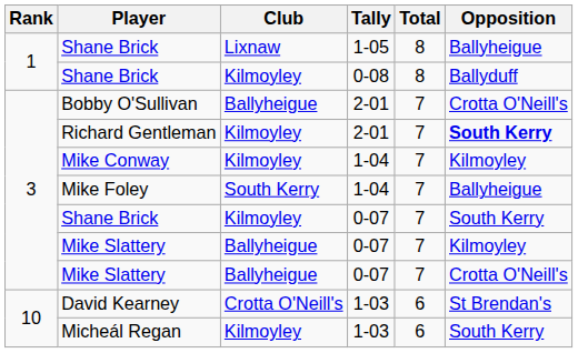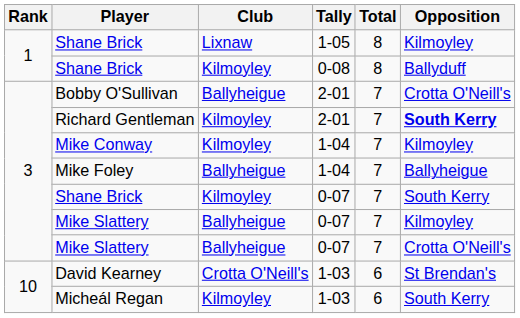 <table class="wikitable">
 <tr>
 <th>Rank</th>
 <th>Player</th>
 <th>Club</th>
 <th>Tally</th>
 <th>Total</th>
 <th>Opposition</th>
 </tr>
 <tr>
 <td rowspan="2" style="text-align:center;">1</td>
 <td><a href='#'>Shane Brick</a></td>
 <td><a href='#'>Lixnaw</a></td>
 <td align=center>1-05</td>
 <td align=center>8</td>
-<td><a href='#'>Ballyheigue</a></td>
+<td><a href='#'>Kilmoyley</a></td>
 </tr>
 <tr>
 <td><a href='#'>Shane Brick</a></td>
 <td><a href='#'>Kilmoyley</a></td>
 <td align=center>0-08</td>
 <td align=center>8</td>
 <td><a href='#'>Ballyduff</a></td>
 </tr>
 <tr>
 <td rowspan="7" style="text-align:center;">3</td>
 <td>Bobby O'Sullivan</td>
 <td><a href='#'>Ballyheigue</a></td>
 <td align=center>2-01</td>
 <td align=center>7</td>
 <td><a href='#'>Crotta O'Neill's</a></td>
 </tr>
 <tr>
 <td>Richard Gentleman</td>
 <td><a href='#'>Kilmoyley</a></td>
 <td align=center>2-01</td>
 <td align=center>7</td>
 <td><strong><a href='#'>South Kerry</a></strong></td>
 </tr>
 <tr>
 <td><a href='#'>Mike Conway</a></td>
 <td><a href='#'>Kilmoyley</a></td>
 <td align=center>1-04</td>
 <td align=center>7</td>
 <td><a href='#'>Kilmoyley</a></td>
 </tr>
 <tr>
 <td>Mike Foley</td>
-<td><a href='#'>South Kerry</a></td>
+<td><a href='#'>Ballyheigue</a></td>
 <td align=center>1-04</td>
 <td align=center>7</td>
 <td><a href='#'>Ballyheigue</a></td>
 </tr>
 <tr>
 <td><a href='#'>Shane Brick</a></td>
 <td><a href='#'>Kilmoyley</a></td>
 <td align=center>0-07</td>
 <td align=center>7</td>
 <td><a href='#'>South Kerry</a></td>
 </tr>
 <tr>
 <td><a href='#'>Mike Slattery</a></td>
 <td><a href='#'>Ballyheigue</a></td>
 <td align=center>0-07</td>
 <td align=center>7</td>
 <td><a href='#'>Kilmoyley</a></td>
 </tr>
 <tr>
 <td><a href='#'>Mike Slattery</a></td>
 <td><a href='#'>Ballyheigue</a></td>
 <td align=center>0-07</td>
 <td align=center>7</td>
 <td><a href='#'>Crotta O'Neill's</a></td>
 </tr>
 <tr>
 <td rowspan="2" style="text-align:center;">10</td>
 <td>David Kearney</td>
 <td><a href='#'>Crotta O'Neill's</a></td>
 <td align=center>1-03</td>
 <td align=center>6</td>
 <td><a href='#'>St Brendan's</a></td>
 </tr>
 <tr>
 <td>Micheál Regan</td>
 <td><a href='#'>Kilmoyley</a></td>
 <td align=center>1-03</td>
 <td align=center>6</td>
 <td><a href='#'>South Kerry</a></td>
 </tr>
 </table>
